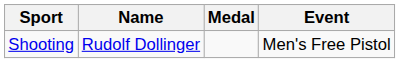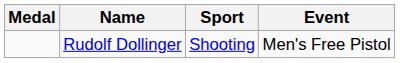 <table class="wikitable">
 <tr>
+<th>Medal</th>
+<th>Name</th>
 <th>Sport</th>
-<th>Name</th>
-<th>Medal</th>
 <th>Event</th>
 </tr>
 <tr>
+<td></td>
+<td><a href='#'>Rudolf Dollinger</a></td>
 <td><a href='#'>Shooting</a></td>
-<td><a href='#'>Rudolf Dollinger</a></td>
-<td></td>
 <td>Men's Free Pistol</td>
 </tr>
 </table>
